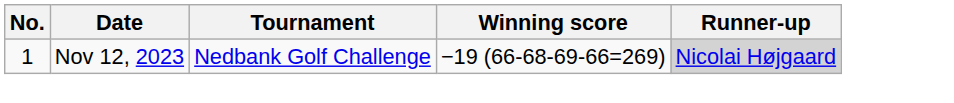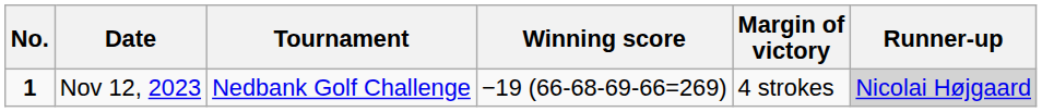 <table class="wikitable" style="font-size:95%;">
 <tr>
 <th>No.</th>
 <th>Date</th>
 <th>Tournament</th>
 <th>Winning score</th>
+<th>Margin of<br>victory</th>
 <th>Runner-up</th>
 </tr>
 <tr>
-<td align=center>1</td>
+<td align=center><strong>1</strong></td>
 <td align=right>Nov 12, <a href='#'>2023</a></td>
 <td><a href='#'>Nedbank Golf Challenge</a></td>
 <td>−19 (66-68-69-66=269)</td>
+<td>4 strokes</td>
 <td style="background: lightgrey;"> <a href='#'>Nicolai Højgaard</a></td>
 </tr>
 </table>
